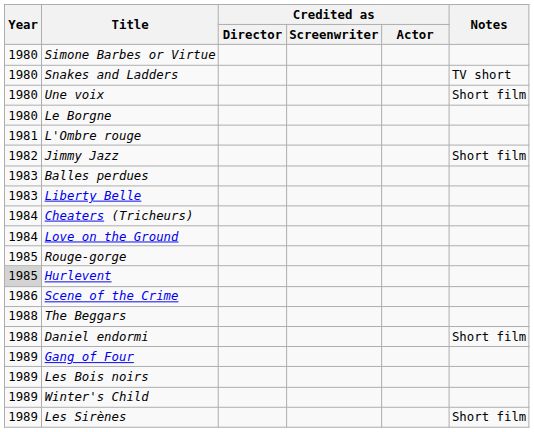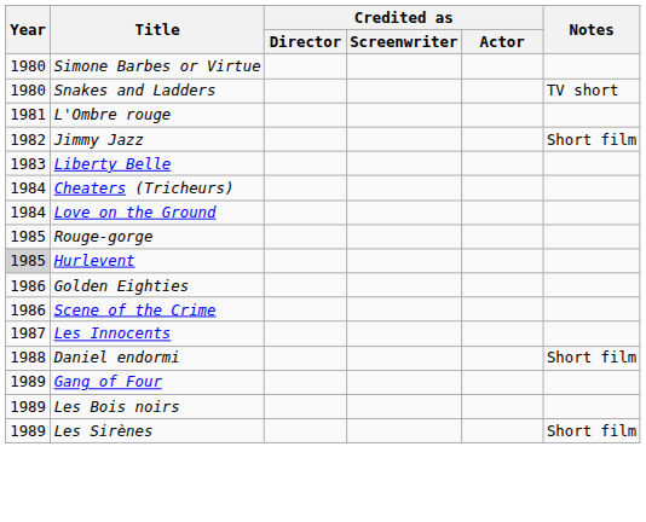 <table class="wikitable sortable">
 <tr>
 <th rowspan=2 width="33">Year</th>
 <th rowspan=2>Title</th>
 <th colspan=3>Credited as</th>
 <th rowspan=2>Notes</th>
 </tr>
 <tr>
 <th width=65>Director</th>
 <th width=65>Screenwriter</th>
 <th width=65>Actor</th>
 </tr>
 <tr>
 <td align="center">1980</td>
 <td align="left"><em>Simone Barbes or Virtue</em></td>
 <td></td>
 <td></td>
 <td></td>
 <td></td>
 </tr>
 <tr>
 <td align="center">1980</td>
 <td align="left"><em>Snakes and Ladders</em></td>
 <td></td>
 <td></td>
 <td></td>
 <td>TV short</td>
 </tr>
 <tr>
-<td align="center">1980</td>
-<td align="left"><em>Une voix</em></td>
-<td></td>
-<td></td>
-<td></td>
-<td>Short film</td>
-</tr>
-<tr>
-<td align="center">1980</td>
-<td align="left"><em>Le Borgne</em></td>
-<td></td>
-<td></td>
-<td></td>
-<td></td>
-</tr>
-<tr>
 <td align="center">1981</td>
 <td align="left"><em>L'Ombre rouge</em></td>
 <td></td>
 <td></td>
 <td></td>
 <td></td>
 </tr>
 <tr>
 <td align="center">1982</td>
 <td align="left"><em>Jimmy Jazz</em></td>
 <td></td>
 <td></td>
 <td></td>
 <td>Short film</td>
-</tr>
-<tr>
-<td align="center">1983</td>
-<td align="left"><em>Balles perdues</em></td>
-<td></td>
-<td></td>
-<td></td>
-<td></td>
 </tr>
 <tr>
 <td align="center">1983</td>
 <td align="left"><em><a href='#'>Liberty Belle</a></em></td>
 <td></td>
 <td></td>
 <td></td>
 <td></td>
 </tr>
 <tr>
 <td align="center">1984</td>
 <td align="left"><em><a href='#'>Cheaters</a> (Tricheurs)</em></td>
 <td></td>
 <td></td>
 <td></td>
 <td></td>
 </tr>
 <tr>
 <td align="center">1984</td>
 <td align="left"><em><a href='#'>Love on the Ground</a></em></td>
 <td></td>
 <td></td>
 <td></td>
 <td></td>
 </tr>
 <tr>
 <td align="center">1985</td>
 <td align="left"><em>Rouge-gorge</em></td>
 <td></td>
 <td></td>
 <td></td>
 <td></td>
 </tr>
 <tr>
 <td align="center" style="background: lightgrey;">1985</td>
 <td align="left"><em><a href='#'>Hurlevent</a></em></td>
 <td></td>
 <td></td>
 <td></td>
 <td></td>
 </tr>
 <tr>
 <td align="center">1986</td>
+<td align="left"><em>Golden Eighties</em></td>
+<td></td>
+<td></td>
+<td></td>
+<td></td>
+</tr>
+<tr>
+<td align="center">1986</td>
 <td align="left"><em><a href='#'>Scene of the Crime</a></em></td>
 <td></td>
 <td></td>
 <td></td>
 <td></td>
 </tr>
 <tr>
-<td align="center">1988</td>
-<td align="left"><em>The Beggars</em></td>
+<td align="center">1987</td>
+<td align="left"><em><a href='#'>Les Innocents</a></em></td>
 <td></td>
 <td></td>
 <td></td>
 <td></td>
 </tr>
 <tr>
 <td align="center">1988</td>
 <td align="left"><em>Daniel endormi</em></td>
 <td></td>
 <td></td>
 <td></td>
 <td>Short film</td>
 </tr>
 <tr>
 <td align="center">1989</td>
 <td align="left"><em><a href='#'>Gang of Four</a></em></td>
 <td></td>
 <td></td>
 <td></td>
 <td></td>
 </tr>
 <tr>
 <td align="center">1989</td>
 <td align="left"><em>Les Bois noirs</em></td>
 <td></td>
 <td></td>
 <td></td>
 <td></td>
 </tr>
 <tr>
 <td align="center">1989</td>
-<td align="left"><em>Winter's Child</em></td>
-<td></td>
-<td></td>
-<td></td>
-<td></td>
-</tr>
-<tr>
-<td align="center">1989</td>
 <td align="left"><em>Les Sirènes</em></td>
 <td></td>
 <td></td>
 <td></td>
 <td>Short film</td>
 </tr>
 </table>
